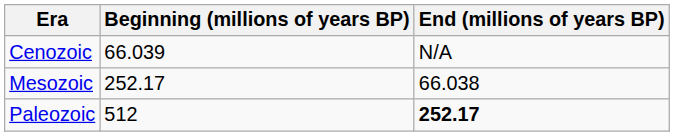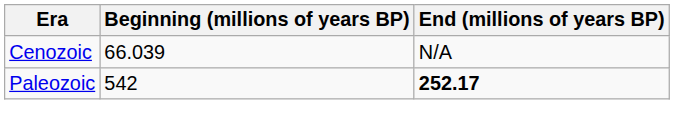 <table class="wikitable">
 <tr>
 <th>Era</th>
 <th>Beginning (millions of years BP)</th>
 <th>End (millions of years BP)</th>
 </tr>
 <tr>
 <td><a href='#'>Cenozoic</a></td>
 <td>66.039</td>
 <td>N/A</td>
 </tr>
 <tr>
-<td><a href='#'>Mesozoic</a></td>
-<td>252.17</td>
-<td>66.038</td>
-</tr>
-<tr>
 <td><a href='#'>Paleozoic</a></td>
-<td>512</td>
+<td>542</td>
 <td><strong>252.17</strong></td>
 </tr>
 </table>
